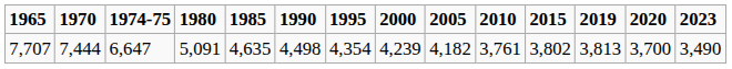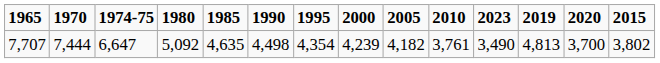 <table class="wikitable">
 <tr>
 <td><strong>1965</strong></td>
 <td><strong>1970</strong></td>
 <td><strong>1974-75</strong></td>
 <td><strong>1980</strong></td>
 <td><strong>1985</strong></td>
 <td><strong>1990</strong></td>
 <td><strong>1995</strong></td>
 <td><strong>2000</strong></td>
 <td><strong>2005</strong></td>
 <td><strong>2010</strong></td>
-<td><strong>2015</strong></td>
+<td><strong>2023</strong></td>
 <td><strong>2019</strong></td>
 <td><strong>2020</strong></td>
-<td><strong>2023</strong></td>
+<td><strong>2015</strong></td>
 </tr>
 <tr>
 <td>7,707</td>
 <td>7,444</td>
 <td>6,647</td>
-<td>5,091</td>
+<td>5,092</td>
 <td>4,635</td>
 <td>4,498</td>
 <td>4,354</td>
 <td>4,239</td>
 <td>4,182</td>
 <td>3,761</td>
+<td>3,490</td>
+<td>4,813</td>
+<td>3,700</td>
 <td>3,802</td>
-<td>3,813</td>
-<td>3,700</td>
-<td>3,490</td>
 </tr>
 </table>
